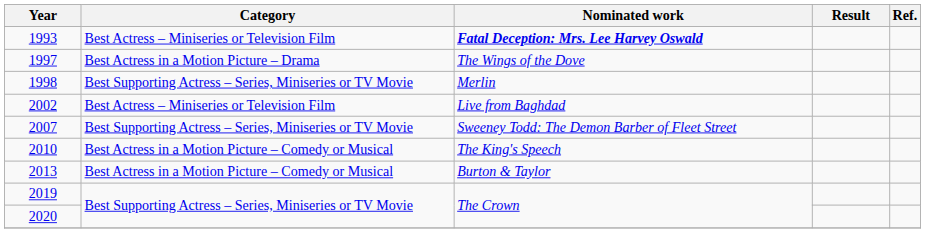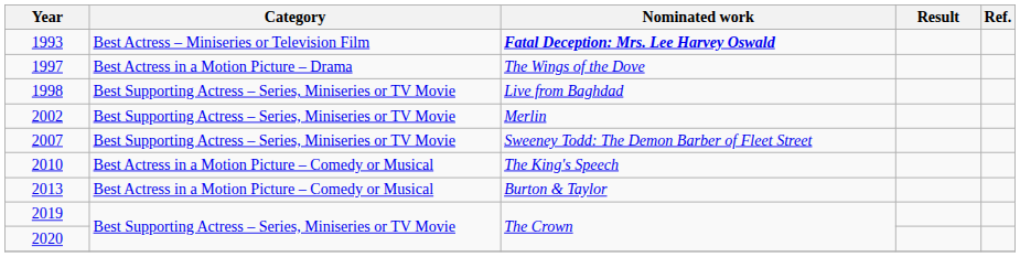 <table class=wikitable>
 <tr>
 <th scope="col" style="width:5em;">Year</th>
 <th scope="col" style="width:26em;">Category</th>
 <th scope="col" style="width:25em;">Nominated work</th>
 <th scope="col" style="width:5em;">Result</th>
 <th>Ref.</th>
 </tr>
 <tr>
 <td align="center"><a href='#'>1993</a></td>
 <td><a href='#'>Best Actress – Miniseries or Television Film</a></td>
 <td><strong><em><a href='#'>Fatal Deception: Mrs. Lee Harvey Oswald</a></em></strong></td>
 <td></td>
 <td style="text-align:center;"></td>
 </tr>
 <tr>
 <td style="text-align:center;"><a href='#'>1997</a></td>
 <td><a href='#'>Best Actress in a Motion Picture – Drama</a></td>
 <td><em><a href='#'>The Wings of the Dove</a></em></td>
 <td></td>
 <td style="text-align:center;"></td>
 </tr>
 <tr>
 <td align="center"><a href='#'>1998</a></td>
 <td><a href='#'>Best Supporting Actress – Series, Miniseries or TV Movie</a></td>
-<td><em><a href='#'>Merlin</a></em></td>
+<td><em><a href='#'>Live from Baghdad</a></em></td>
 <td></td>
 <td style="text-align:center;"></td>
 </tr>
 <tr>
 <td align="center"><a href='#'>2002</a></td>
-<td><a href='#'>Best Actress – Miniseries or Television Film</a></td>
-<td><em><a href='#'>Live from Baghdad</a></em></td>
+<td><a href='#'>Best Supporting Actress – Series, Miniseries or TV Movie</a></td>
+<td><em><a href='#'>Merlin</a></em></td>
 <td></td>
 <td style="text-align:center;"></td>
 </tr>
 <tr>
 <td align="center"><a href='#'>2007</a></td>
 <td><a href='#'>Best Supporting Actress – Series, Miniseries or TV Movie</a></td>
 <td><em><a href='#'>Sweeney Todd: The Demon Barber of Fleet Street</a></em></td>
 <td></td>
 <td style="text-align:center;"></td>
 </tr>
 <tr>
 <td align="center"><a href='#'>2010</a></td>
 <td><a href='#'>Best Actress in a Motion Picture – Comedy or Musical</a></td>
 <td><em><a href='#'>The King's Speech</a></em></td>
 <td></td>
 <td style="text-align:center;"></td>
 </tr>
 <tr>
 <td align="center"><a href='#'>2013</a></td>
 <td><a href='#'>Best Actress in a Motion Picture – Comedy or Musical</a></td>
 <td><em><a href='#'>Burton & Taylor</a></em></td>
 <td></td>
 <td style="text-align:center;"></td>
 </tr>
 <tr>
 <td align="center"><a href='#'>2019</a></td>
 <td rowspan="2"><a href='#'>Best Supporting Actress – Series, Miniseries or TV Movie</a></td>
 <td rowspan="2"><em><a href='#'>The Crown</a></em></td>
 <td></td>
 <td style="text-align:center;"></td>
 </tr>
 <tr>
 <td align="center"><a href='#'>2020</a></td>
 <td></td>
 <td style="text-align:center;"></td>
 </tr>
 <tr>
 </tr>
 </table>
